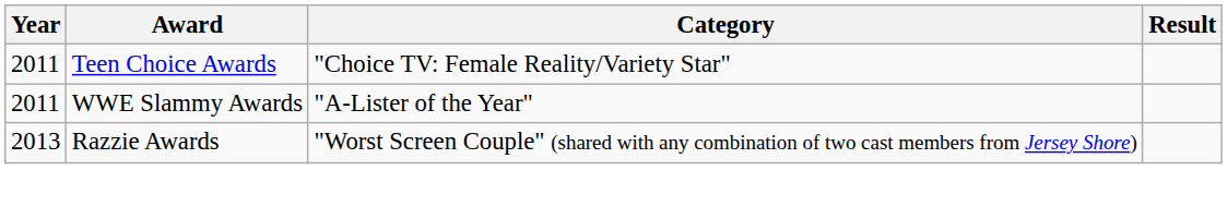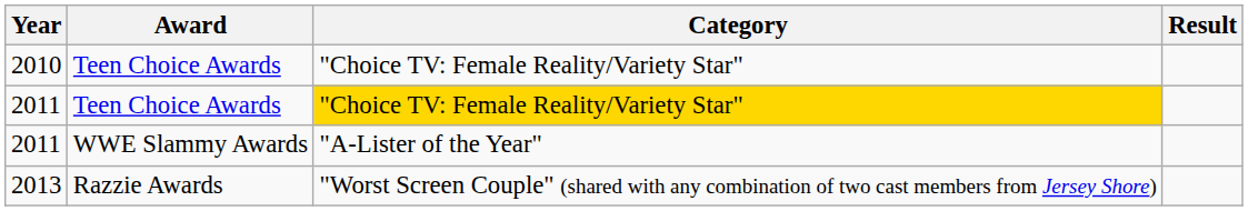 <table class="wikitable">
 <tr>
 <th>Year</th>
 <th>Award</th>
 <th>Category</th>
 <th>Result</th>
 </tr>
 <tr>
+<td>2010</td>
+<td><a href='#'>Teen Choice Awards</a></td>
+<td>"Choice TV: Female Reality/Variety Star"</td>
+<td></td>
+</tr>
+<tr>
 <td>2011</td>
 <td><a href='#'>Teen Choice Awards</a></td>
-<td>"Choice TV: Female Reality/Variety Star"</td>
+<td style="background: gold;">"Choice TV: Female Reality/Variety Star"</td>
 <td></td>
 </tr>
 <tr>
 <td>2011</td>
 <td>WWE Slammy Awards</td>
 <td>"A-Lister of the Year"</td>
 <td></td>
 </tr>
 <tr>
 <td>2013</td>
 <td>Razzie Awards</td>
 <td>"Worst Screen Couple" <small>(shared with any combination of two cast members from <a href='#'><em>Jersey Shore</em></a>)</small></td>
 <td></td>
 </tr>
 </table>
